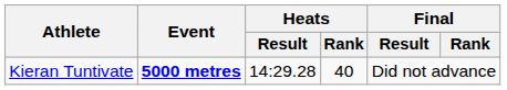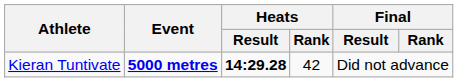 <table class=wikitable style=font-size:90%>
 <tr>
 <th rowspan=2>Athlete</th>
 <th rowspan=2>Event</th>
 <th colspan="2">Heats</th>
 <th colspan=2>Final</th>
 </tr>
 <tr style=font-size:95%>
 <th>Result</th>
 <th>Rank</th>
 <th>Result</th>
 <th>Rank</th>
 </tr>
 <tr align=center>
 <td align=left><a href='#'>Kieran Tuntivate</a></td>
 <td align=left><strong><a href='#'>5000 metres</a></strong></td>
-<td>14:29.28</td>
-<td>40</td>
+<td><strong>14:29.28</strong></td>
+<td>42</td>
 <td colspan="2">Did not advance</td>
 </tr>
 </table>
